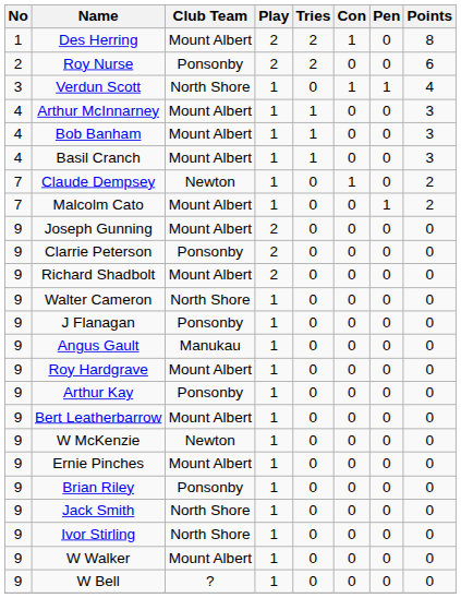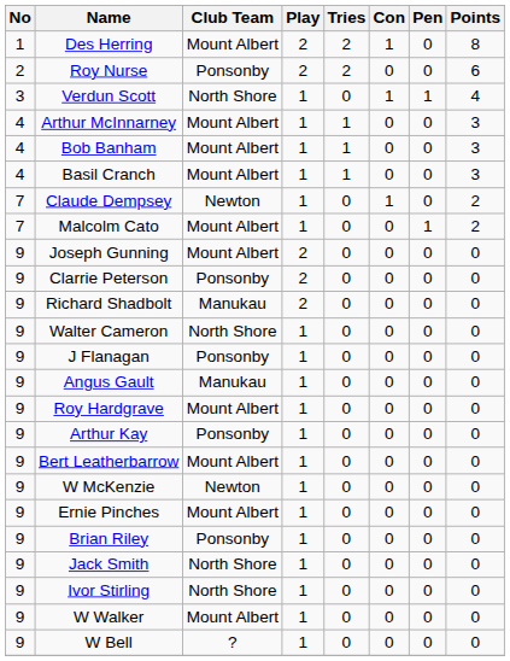 <table class="wikitable sortable" style="text-align: center;">
 <tr>
 <th>No</th>
 <th>Name</th>
 <th>Club Team</th>
 <th>Play</th>
 <th>Tries</th>
 <th>Con</th>
 <th>Pen</th>
 <th>Points</th>
 </tr>
 <tr>
 <td>1</td>
 <td><a href='#'>Des Herring</a></td>
 <td>Mount Albert</td>
 <td>2</td>
 <td>2</td>
 <td>1</td>
 <td>0</td>
 <td>8</td>
 </tr>
 <tr>
 <td>2</td>
 <td><a href='#'>Roy Nurse</a></td>
 <td>Ponsonby</td>
 <td>2</td>
 <td>2</td>
 <td>0</td>
 <td>0</td>
 <td>6</td>
 </tr>
 <tr>
 <td>3</td>
 <td><a href='#'>Verdun Scott</a></td>
 <td>North Shore</td>
 <td>1</td>
 <td>0</td>
 <td>1</td>
 <td>1</td>
 <td>4</td>
 </tr>
 <tr>
 <td>4</td>
 <td><a href='#'>Arthur McInnarney</a></td>
 <td>Mount Albert</td>
 <td>1</td>
 <td>1</td>
 <td>0</td>
 <td>0</td>
 <td>3</td>
 </tr>
 <tr>
 <td>4</td>
 <td><a href='#'>Bob Banham</a></td>
 <td>Mount Albert</td>
 <td>1</td>
 <td>1</td>
 <td>0</td>
 <td>0</td>
 <td>3</td>
 </tr>
 <tr>
 <td>4</td>
 <td>Basil Cranch</td>
 <td>Mount Albert</td>
 <td>1</td>
 <td>1</td>
 <td>0</td>
 <td>0</td>
 <td>3</td>
 </tr>
 <tr>
 <td>7</td>
 <td><a href='#'>Claude Dempsey</a></td>
 <td>Newton</td>
 <td>1</td>
 <td>0</td>
 <td>1</td>
 <td>0</td>
 <td>2</td>
 </tr>
 <tr>
 <td>7</td>
 <td>Malcolm Cato</td>
 <td>Mount Albert</td>
 <td>1</td>
 <td>0</td>
 <td>0</td>
 <td>1</td>
 <td>2</td>
 </tr>
 <tr>
 <td>9</td>
 <td>Joseph Gunning</td>
 <td>Mount Albert</td>
 <td>2</td>
 <td>0</td>
 <td>0</td>
 <td>0</td>
 <td>0</td>
 </tr>
 <tr>
 <td>9</td>
 <td>Clarrie Peterson</td>
 <td>Ponsonby</td>
 <td>2</td>
 <td>0</td>
 <td>0</td>
 <td>0</td>
 <td>0</td>
 </tr>
 <tr>
 <td>9</td>
 <td>Richard Shadbolt</td>
-<td>Mount Albert</td>
+<td>Manukau</td>
 <td>2</td>
 <td>0</td>
 <td>0</td>
 <td>0</td>
 <td>0</td>
 </tr>
 <tr>
 <td>9</td>
 <td>Walter Cameron</td>
 <td>North Shore</td>
 <td>1</td>
 <td>0</td>
 <td>0</td>
 <td>0</td>
 <td>0</td>
 </tr>
 <tr>
 <td>9</td>
 <td>J Flanagan</td>
 <td>Ponsonby</td>
 <td>1</td>
 <td>0</td>
 <td>0</td>
 <td>0</td>
 <td>0</td>
 </tr>
 <tr>
 <td>9</td>
 <td><a href='#'>Angus Gault</a></td>
 <td>Manukau</td>
 <td>1</td>
 <td>0</td>
 <td>0</td>
 <td>0</td>
 <td>0</td>
 </tr>
 <tr>
 <td>9</td>
 <td><a href='#'>Roy Hardgrave</a></td>
 <td>Mount Albert</td>
 <td>1</td>
 <td>0</td>
 <td>0</td>
 <td>0</td>
 <td>0</td>
 </tr>
 <tr>
 <td>9</td>
 <td><a href='#'>Arthur Kay</a></td>
 <td>Ponsonby</td>
 <td>1</td>
 <td>0</td>
 <td>0</td>
 <td>0</td>
 <td>0</td>
 </tr>
 <tr>
 <td>9</td>
 <td><a href='#'>Bert Leatherbarrow</a></td>
 <td>Mount Albert</td>
 <td>1</td>
 <td>0</td>
 <td>0</td>
 <td>0</td>
 <td>0</td>
 </tr>
 <tr>
 <td>9</td>
 <td>W McKenzie</td>
 <td>Newton</td>
 <td>1</td>
 <td>0</td>
 <td>0</td>
 <td>0</td>
 <td>0</td>
 </tr>
 <tr>
 <td>9</td>
 <td>Ernie Pinches</td>
 <td>Mount Albert</td>
 <td>1</td>
 <td>0</td>
 <td>0</td>
 <td>0</td>
 <td>0</td>
 </tr>
 <tr>
 <td>9</td>
 <td><a href='#'>Brian Riley</a></td>
 <td>Ponsonby</td>
 <td>1</td>
 <td>0</td>
 <td>0</td>
 <td>0</td>
 <td>0</td>
 </tr>
 <tr>
 <td>9</td>
 <td><a href='#'>Jack Smith</a></td>
 <td>North Shore</td>
 <td>1</td>
 <td>0</td>
 <td>0</td>
 <td>0</td>
 <td>0</td>
 </tr>
 <tr>
 <td>9</td>
 <td><a href='#'>Ivor Stirling</a></td>
 <td>North Shore</td>
 <td>1</td>
 <td>0</td>
 <td>0</td>
 <td>0</td>
 <td>0</td>
 </tr>
 <tr>
 <td>9</td>
 <td>W Walker</td>
 <td>Mount Albert</td>
 <td>1</td>
 <td>0</td>
 <td>0</td>
 <td>0</td>
 <td>0</td>
 </tr>
 <tr>
 <td>9</td>
 <td>W Bell</td>
 <td>?</td>
 <td>1</td>
 <td>0</td>
 <td>0</td>
 <td>0</td>
 <td>0</td>
 </tr>
 <tr>
 </tr>
 </table>
